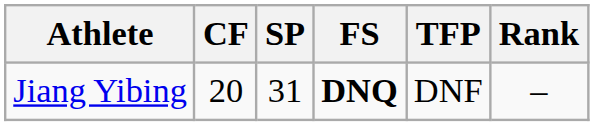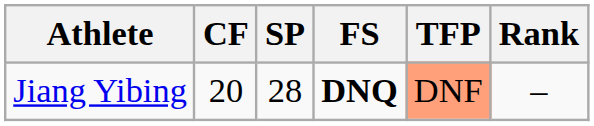 <table class="wikitable" border="1" style="font-size:90%">
 <tr>
 <th>Athlete</th>
 <th>CF</th>
 <th>SP</th>
 <th>FS</th>
 <th>TFP</th>
 <th>Rank</th>
 </tr>
 <tr align=center>
 <td align=left><a href='#'>Jiang Yibing</a></td>
 <td>20</td>
-<td>31</td>
+<td>28</td>
 <td><strong>DNQ</strong></td>
-<td>DNF</td>
+<td style="background: lightsalmon;">DNF</td>
 <td>–</td>
 </tr>
 </table>
